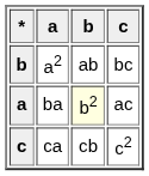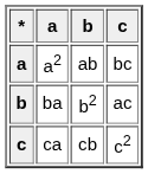 <table border="2" cellpadding="5" align="center" style="text-align: center;">
 <tr>
 <th style="background:#efefef;">*</th>
 <th style="background:#efefef;">a</th>
 <th style="background:#efefef;">b</th>
 <th style="background:#efefef;">c</th>
 </tr>
 <tr>
-<th style="background:#efefef;">b</th>
+<th style="background:#efefef;">a</th>
 <td>a<sup>2</sup></td>
 <td>ab</td>
 <td>bc</td>
 </tr>
 <tr>
-<th style="background:#efefef;">a</th>
+<th style="background:#efefef;">b</th>
 <td>ba</td>
-<td style="background: lightyellow;">b<sup>2</sup></td>
+<td>b<sup>2</sup></td>
 <td>ac</td>
 </tr>
 <tr>
 <th style="background:#efefef;">c</th>
 <td>ca</td>
 <td>cb</td>
 <td>c<sup>2</sup></td>
 </tr>
 </table>
